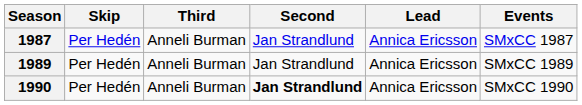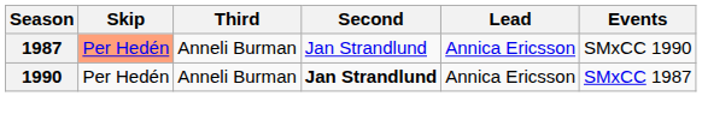 <table class="wikitable">
 <tr>
 <th scope="col">Season</th>
 <th scope="col">Skip</th>
 <th scope="col">Third</th>
 <th scope="col">Second</th>
 <th scope="col">Lead</th>
 <th scope="col">Events</th>
 </tr>
 <tr>
 <th scope="row">1987</th>
-<td><a href='#'>Per Hedén</a></td>
+<td style="background: lightsalmon;"><a href='#'>Per Hedén</a></td>
 <td>Anneli Burman</td>
 <td><a href='#'>Jan Strandlund</a></td>
 <td><a href='#'>Annica Ericsson</a></td>
-<td><a href='#'>SMxCC</a> 1987 </td>
-</tr>
-<tr>
-<th scope="row">1989</th>
-<td>Per Hedén</td>
-<td>Anneli Burman</td>
-<td>Jan Strandlund</td>
-<td>Annica Ericsson</td>
-<td>SMxCC 1989 </td>
+<td>SMxCC 1990 </td>
 </tr>
 <tr>
 <th scope="row">1990</th>
 <td>Per Hedén</td>
 <td>Anneli Burman</td>
 <td><strong>Jan Strandlund</strong></td>
 <td>Annica Ericsson</td>
-<td>SMxCC 1990 </td>
+<td><a href='#'>SMxCC</a> 1987 </td>
 </tr>
 </table>
